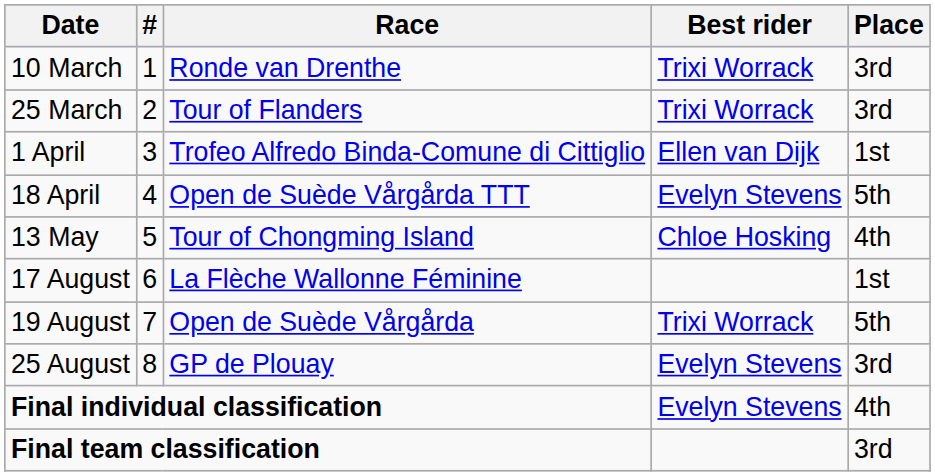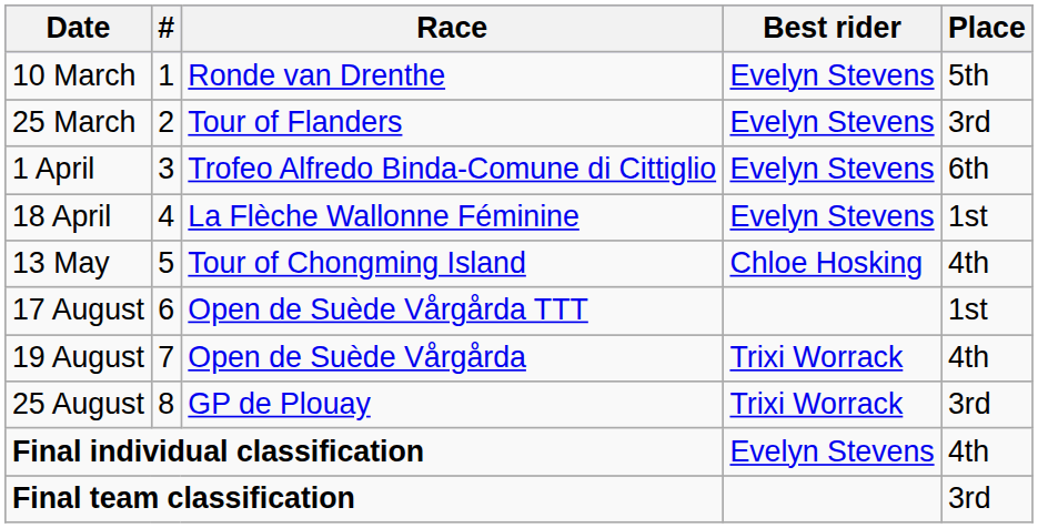 <table class="wikitable">
 <tr style="background:#ccccff;">
 <th>Date</th>
 <th>#</th>
 <th>Race</th>
 <th>Best rider</th>
 <th>Place</th>
 </tr>
 <tr>
 <td>10 March</td>
 <td>1</td>
 <td><a href='#'>Ronde van Drenthe</a></td>
-<td> <a href='#'>Trixi Worrack</a></td>
-<td>3rd</td>
+<td> <a href='#'>Evelyn Stevens</a></td>
+<td>5th</td>
 </tr>
 <tr>
 <td>25 March</td>
 <td>2</td>
 <td><a href='#'>Tour of Flanders</a></td>
-<td> <a href='#'>Trixi Worrack</a></td>
+<td> <a href='#'>Evelyn Stevens</a></td>
 <td>3rd</td>
 </tr>
 <tr>
 <td>1 April</td>
 <td>3</td>
 <td><a href='#'>Trofeo Alfredo Binda-Comune di Cittiglio</a></td>
-<td> <a href='#'>Ellen van Dijk</a></td>
-<td>1st</td>
+<td> <a href='#'>Evelyn Stevens</a></td>
+<td>6th</td>
 </tr>
 <tr>
 <td>18 April</td>
 <td>4</td>
-<td><a href='#'>Open de Suède Vårgårda TTT</a></td>
+<td><a href='#'>La Flèche Wallonne Féminine</a></td>
 <td> <a href='#'>Evelyn Stevens</a></td>
-<td>5th</td>
+<td>1st</td>
 </tr>
 <tr>
 <td>13 May</td>
 <td>5</td>
 <td><a href='#'>Tour of Chongming Island</a></td>
 <td> <a href='#'>Chloe Hosking</a></td>
 <td>4th</td>
 </tr>
 <tr>
 <td>17 August</td>
 <td>6</td>
-<td><a href='#'>La Flèche Wallonne Féminine</a></td>
+<td><a href='#'>Open de Suède Vårgårda TTT</a></td>
 <td></td>
 <td>1st</td>
 </tr>
 <tr>
 <td>19 August</td>
 <td>7</td>
 <td><a href='#'>Open de Suède Vårgårda</a></td>
 <td> <a href='#'>Trixi Worrack</a></td>
-<td>5th</td>
+<td>4th</td>
 </tr>
 <tr>
 <td>25 August</td>
 <td>8</td>
 <td><a href='#'>GP de Plouay</a></td>
-<td> <a href='#'>Evelyn Stevens</a></td>
+<td> <a href='#'>Trixi Worrack</a></td>
 <td>3rd</td>
 </tr>
 <tr>
 <td colspan=3><strong>Final individual classification</strong></td>
 <td> <a href='#'>Evelyn Stevens</a></td>
 <td>4th</td>
 </tr>
 <tr>
 <td colspan=3><strong>Final team classification</strong></td>
 <td></td>
 <td>3rd</td>
 </tr>
 </table>
